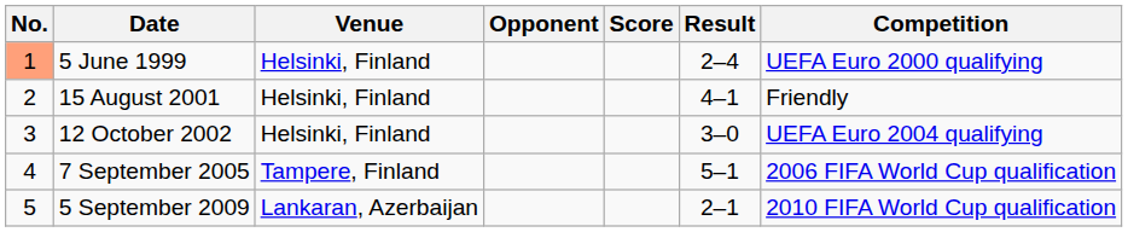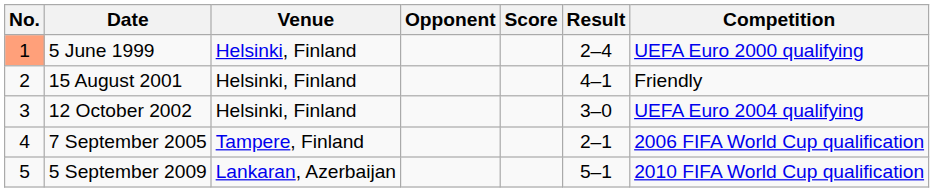 <table class="wikitable sortable">
 <tr>
 <th scope="col">No.</th>
 <th scope="col">Date</th>
 <th scope="col">Venue</th>
 <th scope="col">Opponent</th>
 <th scope="col">Score</th>
 <th scope="col">Result</th>
 <th scope="col">Competition</th>
 </tr>
 <tr>
 <td align="center" style="background: lightsalmon;">1</td>
 <td>5 June 1999</td>
 <td><a href='#'>Helsinki</a>, Finland</td>
 <td></td>
 <td></td>
 <td align="center">2–4</td>
 <td><a href='#'>UEFA Euro 2000 qualifying</a></td>
 </tr>
 <tr>
 <td align="center">2</td>
 <td>15 August 2001</td>
 <td>Helsinki, Finland</td>
 <td></td>
 <td></td>
 <td align="center">4–1</td>
 <td>Friendly</td>
 </tr>
 <tr>
 <td align="center">3</td>
 <td>12 October 2002</td>
 <td>Helsinki, Finland</td>
 <td></td>
 <td></td>
 <td align="center">3–0</td>
 <td><a href='#'>UEFA Euro 2004 qualifying</a></td>
 </tr>
 <tr>
 <td align="center">4</td>
 <td>7 September 2005</td>
 <td><a href='#'>Tampere</a>, Finland</td>
 <td></td>
 <td></td>
-<td align="center">5–1</td>
+<td align="center">2–1</td>
 <td><a href='#'>2006 FIFA World Cup qualification</a></td>
 </tr>
 <tr>
 <td align="center">5</td>
 <td>5 September 2009</td>
 <td><a href='#'>Lankaran</a>, Azerbaijan</td>
 <td></td>
 <td></td>
-<td align="center">2–1</td>
+<td align="center">5–1</td>
 <td><a href='#'>2010 FIFA World Cup qualification</a></td>
 </tr>
 </table>
